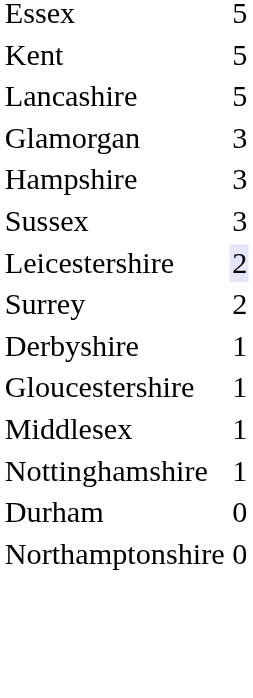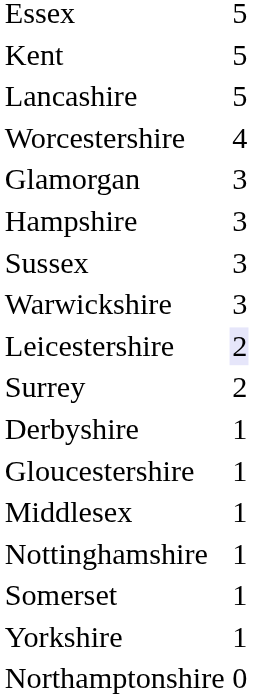 <table>
 <tr>
 <td>Essex</td>
 <td>5</td>
 </tr>
 <tr>
 <td>Kent</td>
 <td>5</td>
 </tr>
 <tr>
 <td>Lancashire</td>
 <td>5</td>
 </tr>
 <tr>
+<td>Worcestershire</td>
+<td>4</td>
+</tr>
+<tr>
 <td>Glamorgan</td>
 <td>3</td>
 </tr>
 <tr>
 <td>Hampshire</td>
 <td>3</td>
 </tr>
 <tr>
 <td>Sussex</td>
+<td>3</td>
+</tr>
+<tr>
+<td>Warwickshire</td>
 <td>3</td>
 </tr>
 <tr>
 <td>Leicestershire</td>
 <td style="background: lavender;">2</td>
 </tr>
 <tr>
 <td>Surrey</td>
 <td>2</td>
 </tr>
 <tr>
 <td>Derbyshire</td>
 <td>1</td>
 </tr>
 <tr>
 <td>Gloucestershire</td>
 <td>1</td>
 </tr>
 <tr>
 <td>Middlesex</td>
 <td>1</td>
 </tr>
 <tr>
 <td>Nottinghamshire</td>
 <td>1</td>
 </tr>
 <tr>
-<td>Durham</td>
-<td>0</td>
+<td>Somerset</td>
+<td>1</td>
+</tr>
+<tr>
+<td>Yorkshire</td>
+<td>1</td>
 </tr>
 <tr>
 <td>Northamptonshire</td>
 <td>0</td>
 </tr>
 </table>
